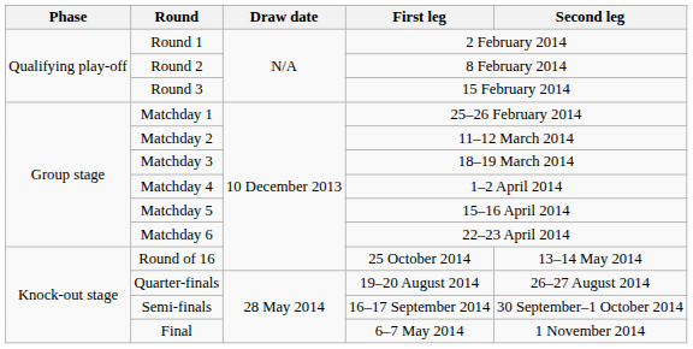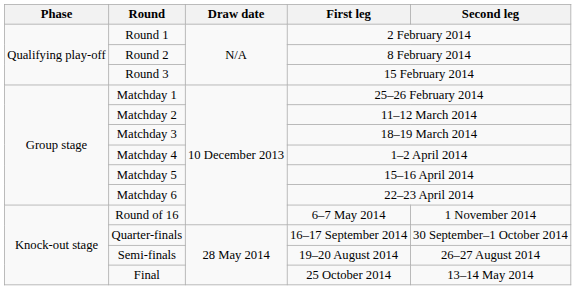 <table class="wikitable" style="text-align:center">
 <tr>
 <th>Phase</th>
 <th>Round</th>
 <th>Draw date</th>
 <th>First leg</th>
 <th>Second leg</th>
 </tr>
 <tr>
 <td rowspan=3>Qualifying play-off</td>
 <td>Round 1</td>
 <td rowspan=3>N/A</td>
 <td colspan=2>2 February 2014</td>
 </tr>
 <tr>
 <td>Round 2</td>
 <td colspan=2>8 February 2014</td>
 </tr>
 <tr>
 <td>Round 3</td>
 <td colspan=2>15 February 2014</td>
 </tr>
 <tr>
 <td rowspan=6>Group stage</td>
 <td>Matchday 1</td>
 <td rowspan=7>10 December 2013</td>
 <td colspan=2>25–26 February 2014</td>
 </tr>
 <tr>
 <td>Matchday 2</td>
 <td colspan=2>11–12 March 2014</td>
 </tr>
 <tr>
 <td>Matchday 3</td>
 <td colspan=2>18–19 March 2014</td>
 </tr>
 <tr>
 <td>Matchday 4</td>
 <td colspan=2>1–2 April 2014</td>
 </tr>
 <tr>
 <td>Matchday 5</td>
 <td colspan=2>15–16 April 2014</td>
 </tr>
 <tr>
 <td>Matchday 6</td>
 <td colspan=2>22–23 April 2014</td>
 </tr>
 <tr>
 <td rowspan=4>Knock-out stage</td>
 <td>Round of 16</td>
-<td>25 October 2014</td>
-<td>13–14 May 2014</td>
+<td>6–7 May 2014</td>
+<td>1 November 2014</td>
 </tr>
 <tr>
 <td>Quarter-finals</td>
 <td rowspan=3>28 May 2014</td>
+<td>16–17 September 2014</td>
+<td>30 September–1 October 2014</td>
+</tr>
+<tr>
+<td>Semi-finals</td>
 <td>19–20 August 2014</td>
 <td>26–27 August 2014</td>
 </tr>
 <tr>
-<td>Semi-finals</td>
-<td>16–17 September 2014</td>
-<td>30 September–1 October 2014</td>
-</tr>
-<tr>
 <td>Final</td>
-<td>6–7 May 2014</td>
-<td>1 November 2014</td>
+<td>25 October 2014</td>
+<td>13–14 May 2014</td>
 </tr>
 </table>
